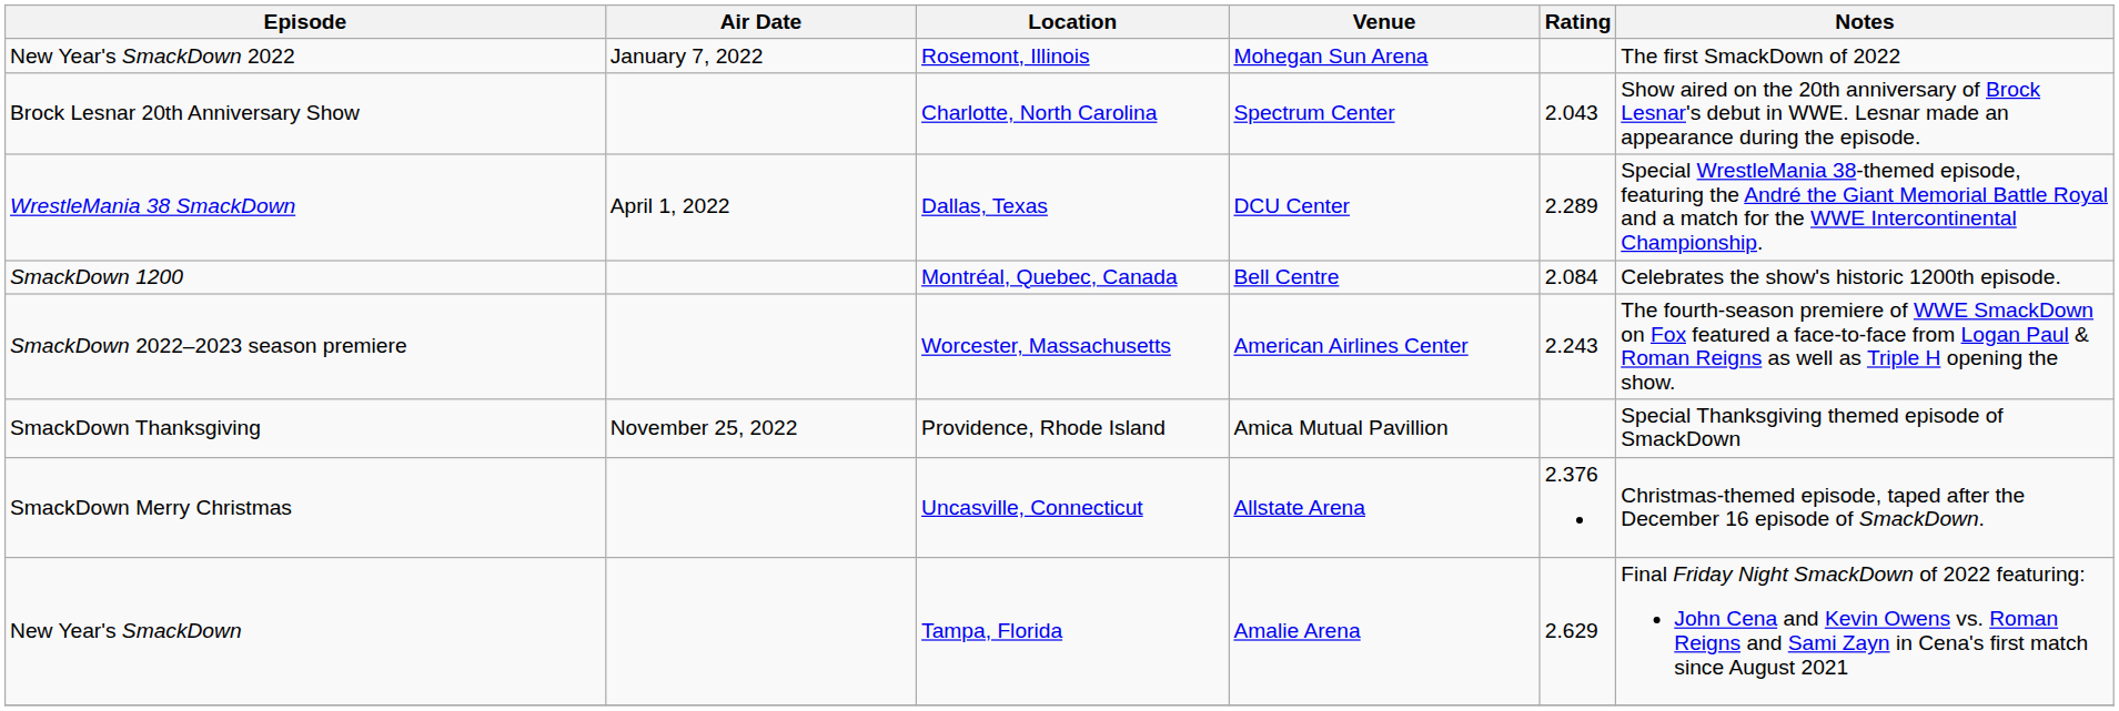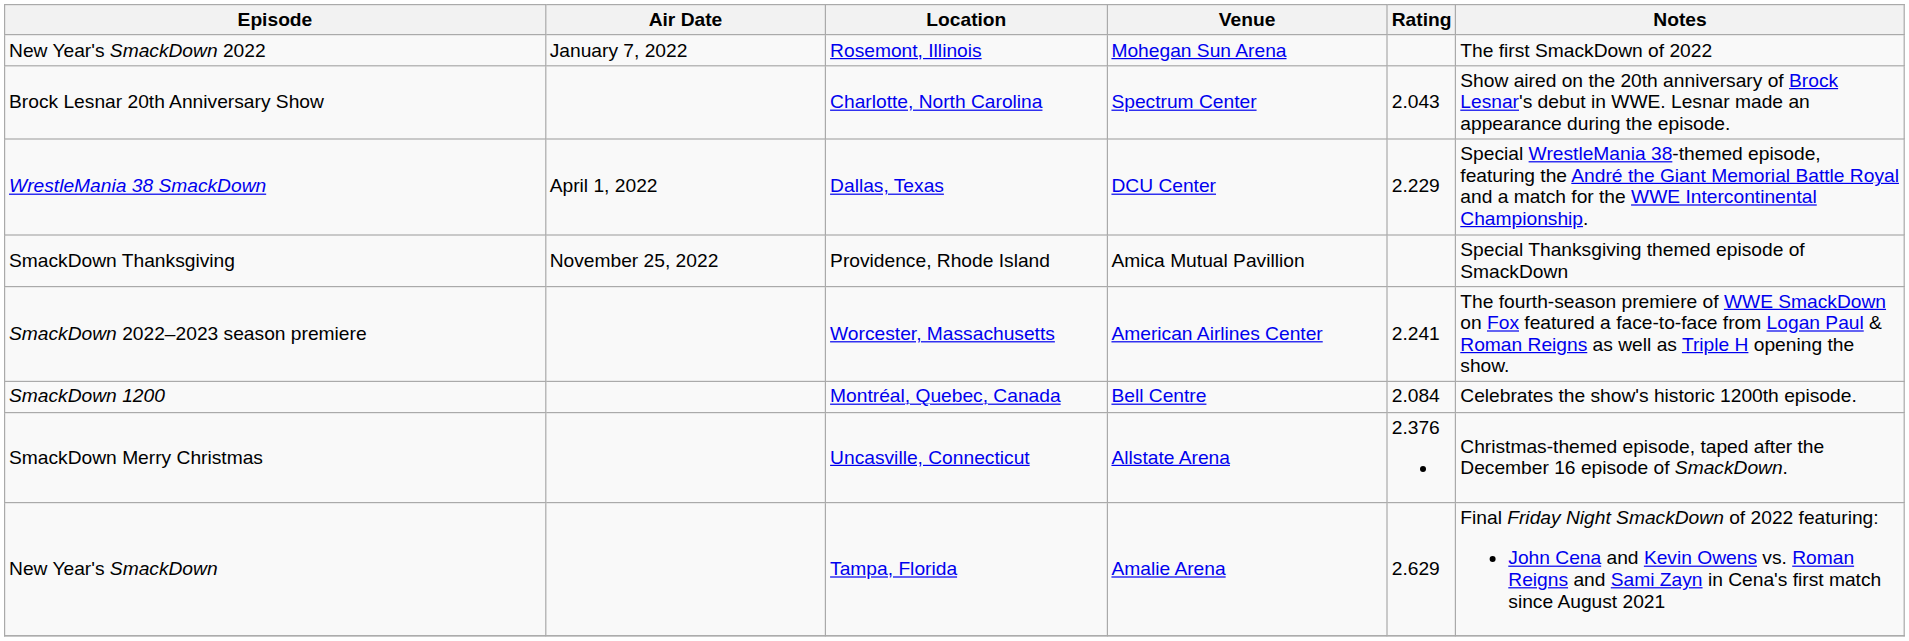 <table class="wikitable plainrowheaders sortable" style="width:100%;">
 <tr>
 <th style="width:29%;">Episode</th>
 <th style="width:15%;">Air Date</th>
 <th style="width:15%;">Location</th>
 <th style="width:15%;">Venue</th>
 <th style="width:2%;">Rating</th>
 <th style="width:99%;">Notes</th>
 </tr>
 <tr>
 <td>New Year's <em>SmackDown</em> 2022</td>
 <td>January 7, 2022</td>
 <td><a href='#'>Rosemont, Illinois</a></td>
 <td><a href='#'>Mohegan Sun Arena</a></td>
 <td></td>
 <td>The first SmackDown of 2022</td>
 </tr>
 <tr>
 <td>Brock Lesnar 20th Anniversary Show</td>
 <td></td>
 <td><a href='#'>Charlotte, North Carolina</a></td>
 <td><a href='#'>Spectrum Center</a></td>
 <td>2.043</td>
 <td>Show aired on the 20th anniversary of <a href='#'>Brock Lesnar</a>'s debut in WWE. Lesnar made an appearance during the episode.</td>
 </tr>
 <tr>
 <td><em><a href='#'>WrestleMania 38 SmackDown</a></em></td>
 <td>April 1, 2022</td>
 <td><a href='#'>Dallas, Texas</a></td>
 <td><a href='#'>DCU Center</a></td>
-<td>2.289</td>
+<td>2.229</td>
 <td>Special <a href='#'>WrestleMania 38</a>-themed episode, featuring the <a href='#'>André the Giant Memorial Battle Royal</a> and a match for the <a href='#'>WWE Intercontinental Championship</a>.</td>
+</tr>
+<tr>
+<td>SmackDown Thanksgiving</td>
+<td>November 25, 2022</td>
+<td>Providence, Rhode Island</td>
+<td>Amica Mutual Pavillion</td>
+<td></td>
+<td>Special Thanksgiving themed episode of SmackDown</td>
+</tr>
+<tr>
+<td><em>SmackDown</em> 2022–2023 season premiere</td>
+<td></td>
+<td><a href='#'>Worcester, Massachusetts</a></td>
+<td><a href='#'>American Airlines Center</a></td>
+<td>2.241</td>
+<td>The fourth-season premiere of <a href='#'>WWE SmackDown</a> on <a href='#'>Fox</a> featured a face-to-face from <a href='#'>Logan Paul</a> & <a href='#'>Roman Reigns</a> as well as <a href='#'>Triple H</a> opening the show.</td>
 </tr>
 <tr>
 <td><em>SmackDown 1200</em></td>
 <td></td>
 <td><a href='#'>Montréal, Quebec, Canada</a></td>
 <td><a href='#'>Bell Centre</a></td>
 <td>2.084</td>
 <td>Celebrates the show's historic 1200th episode.</td>
-</tr>
-<tr>
-<td><em>SmackDown</em> 2022–2023 season premiere</td>
-<td></td>
-<td><a href='#'>Worcester, Massachusetts</a></td>
-<td><a href='#'>American Airlines Center</a></td>
-<td>2.243</td>
-<td>The fourth-season premiere of <a href='#'>WWE SmackDown</a> on <a href='#'>Fox</a> featured a face-to-face from <a href='#'>Logan Paul</a> & <a href='#'>Roman Reigns</a> as well as <a href='#'>Triple H</a> opening the show.</td>
-</tr>
-<tr>
-<td>SmackDown Thanksgiving</td>
-<td>November 25, 2022</td>
-<td>Providence, Rhode Island</td>
-<td>Amica Mutual Pavillion</td>
-<td></td>
-<td>Special Thanksgiving themed episode of SmackDown</td>
 </tr>
 <tr>
 <td>SmackDown Merry Christmas</td>
 <td></td>
 <td><a href='#'>Uncasville, Connecticut</a></td>
 <td><a href='#'>Allstate Arena</a></td>
 <td>2.376<br><ul><li></li></ul></td>
 <td>Christmas-themed episode, taped after the December 16 episode of <em>SmackDown</em>.</td>
 </tr>
 <tr>
 <td>New Year's <em>SmackDown</em></td>
 <td></td>
 <td><a href='#'>Tampa, Florida</a></td>
 <td><a href='#'>Amalie Arena</a></td>
 <td>2.629</td>
 <td>Final <em>Friday Night SmackDown</em> of 2022 featuring:<br><ul><li><a href='#'>John Cena</a> and <a href='#'>Kevin Owens</a> vs. <a href='#'>Roman Reigns</a> and <a href='#'>Sami Zayn</a> in Cena's first match since August 2021</li></ul></td>
 </tr>
 <tr>
 </tr>
 </table>
